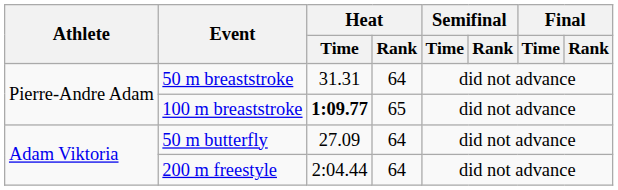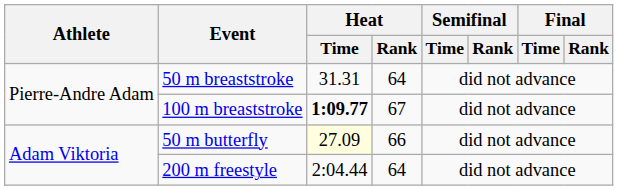 <table class=wikitable style="font-size:90%">
 <tr>
 <th rowspan="2">Athlete</th>
 <th rowspan="2">Event</th>
 <th colspan="2">Heat</th>
 <th colspan="2">Semifinal</th>
 <th colspan="2">Final</th>
 </tr>
 <tr style="font-size:95%">
 <th>Time</th>
 <th>Rank</th>
 <th>Time</th>
 <th>Rank</th>
 <th>Time</th>
 <th>Rank</th>
 </tr>
 <tr align=center>
 <td align=left rowspan=2>Pierre-Andre Adam</td>
 <td align=left><a href='#'>50 m breaststroke</a></td>
 <td>31.31</td>
 <td>64</td>
 <td colspan=4>did not advance</td>
 </tr>
 <tr align=center>
 <td align=left><a href='#'>100 m breaststroke</a></td>
 <td><strong>1:09.77</strong></td>
-<td>65</td>
+<td>67</td>
 <td colspan=4>did not advance</td>
 </tr>
 <tr align=center>
 <td align=left rowspan=2><a href='#'>Adam Viktoria</a></td>
 <td align=left><a href='#'>50 m butterfly</a></td>
-<td>27.09</td>
-<td>64</td>
+<td style="background: lightyellow;">27.09</td>
+<td>66</td>
 <td colspan=4>did not advance</td>
 </tr>
 <tr align=center>
 <td align=left><a href='#'>200 m freestyle</a></td>
 <td>2:04.44</td>
 <td>64</td>
 <td colspan=4>did not advance</td>
 </tr>
 </table>
